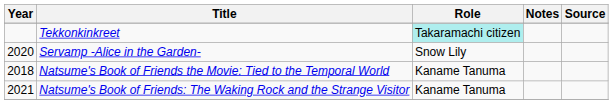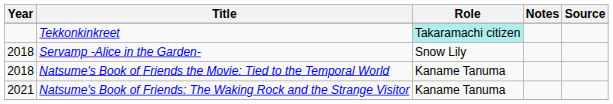 <table class="wikitable sortable plainrowheaders">
 <tr>
 <th>Year</th>
 <th>Title</th>
 <th>Role</th>
 <th class="unsortable">Notes</th>
 <th class="unsortable">Source</th>
 </tr>
 <tr>
 </tr>
 <tr>
 <td></td>
 <td><em><a href='#'>Tekkonkinkreet</a></em></td>
 <td style="background: paleturquoise;">Takaramachi citizen</td>
 <td></td>
 <td></td>
 </tr>
 <tr>
-<td>2020</td>
+<td>2018</td>
 <td><em><a href='#'>Servamp -Alice in the Garden-</a></em></td>
 <td>Snow Lily</td>
 <td></td>
 <td></td>
 </tr>
 <tr>
 <td>2018</td>
 <td><em><a href='#'>Natsume's Book of Friends the Movie: Tied to the Temporal World</a></em></td>
 <td>Kaname Tanuma</td>
 <td></td>
 <td></td>
 </tr>
 <tr>
 <td>2021</td>
 <td><em><a href='#'>Natsume's Book of Friends: The Waking Rock and the Strange Visitor</a></em></td>
 <td>Kaname Tanuma</td>
 <td></td>
 <td></td>
 </tr>
 <tr>
 </tr>
 </table>
